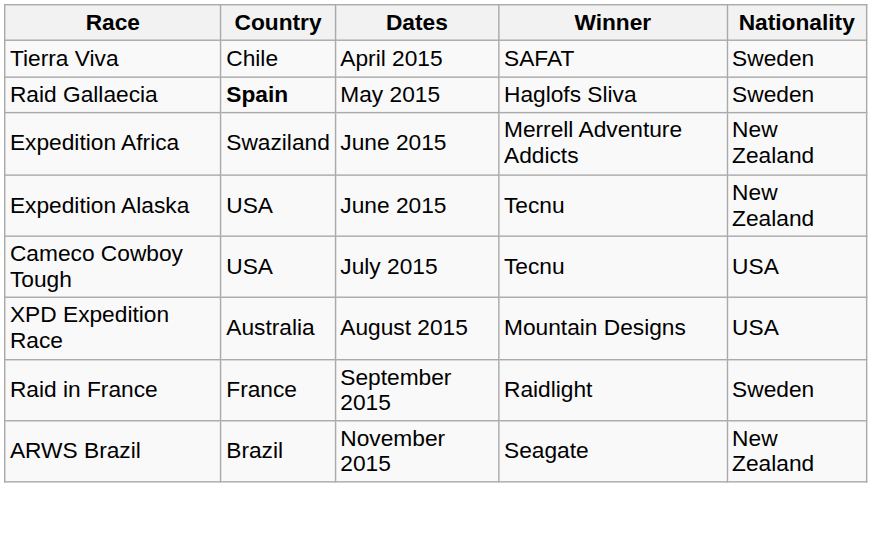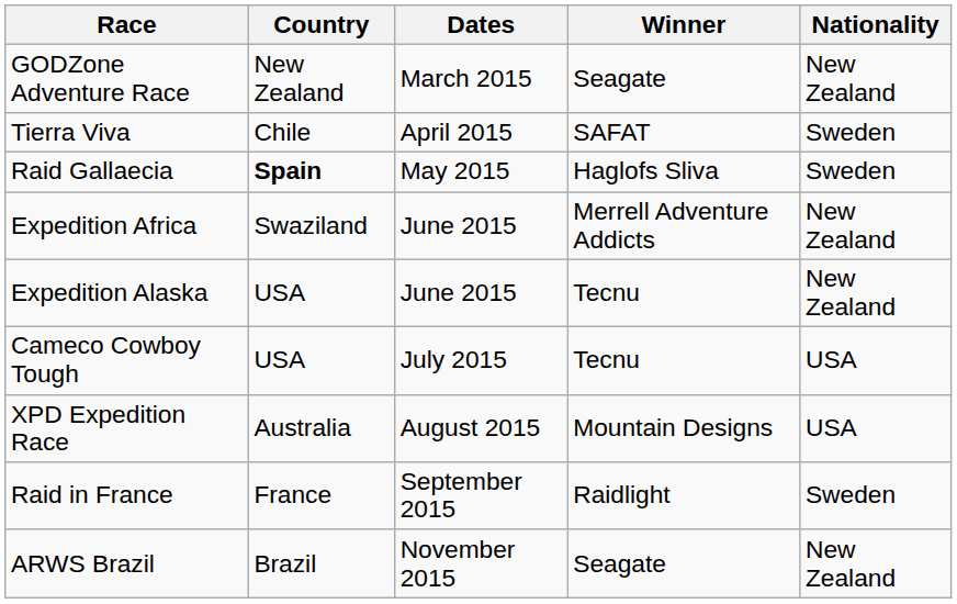 <table class="wikitable sortable">
 <tr>
 <th>Race</th>
 <th>Country</th>
 <th>Dates</th>
 <th>Winner</th>
 <th>Nationality</th>
+</tr>
+<tr>
+<td>GODZone Adventure Race</td>
+<td>New Zealand</td>
+<td>March 2015</td>
+<td>Seagate</td>
+<td>New Zealand</td>
 </tr>
 <tr>
 <td>Tierra Viva</td>
 <td>Chile</td>
 <td>April 2015</td>
 <td>SAFAT</td>
 <td>Sweden</td>
 </tr>
 <tr>
 <td>Raid Gallaecia</td>
 <td><strong>Spain</strong></td>
 <td>May 2015</td>
 <td>Haglofs Sliva</td>
 <td>Sweden</td>
 </tr>
 <tr>
 <td>Expedition Africa</td>
 <td>Swaziland</td>
 <td>June 2015</td>
 <td>Merrell Adventure Addicts</td>
 <td>New Zealand</td>
 </tr>
 <tr>
 <td>Expedition Alaska</td>
 <td>USA</td>
 <td>June 2015</td>
 <td>Tecnu</td>
 <td>New Zealand</td>
 </tr>
 <tr>
 <td>Cameco Cowboy Tough</td>
 <td>USA</td>
 <td>July 2015</td>
 <td>Tecnu</td>
 <td>USA</td>
 </tr>
 <tr>
 <td>XPD Expedition Race</td>
 <td>Australia</td>
 <td>August 2015</td>
 <td>Mountain Designs</td>
 <td>USA</td>
 </tr>
 <tr>
 <td>Raid in France</td>
 <td>France</td>
 <td>September 2015</td>
 <td>Raidlight</td>
 <td>Sweden</td>
 </tr>
 <tr>
 <td>ARWS Brazil</td>
 <td>Brazil</td>
 <td>November 2015</td>
 <td>Seagate</td>
 <td>New Zealand</td>
 </tr>
 </table>
